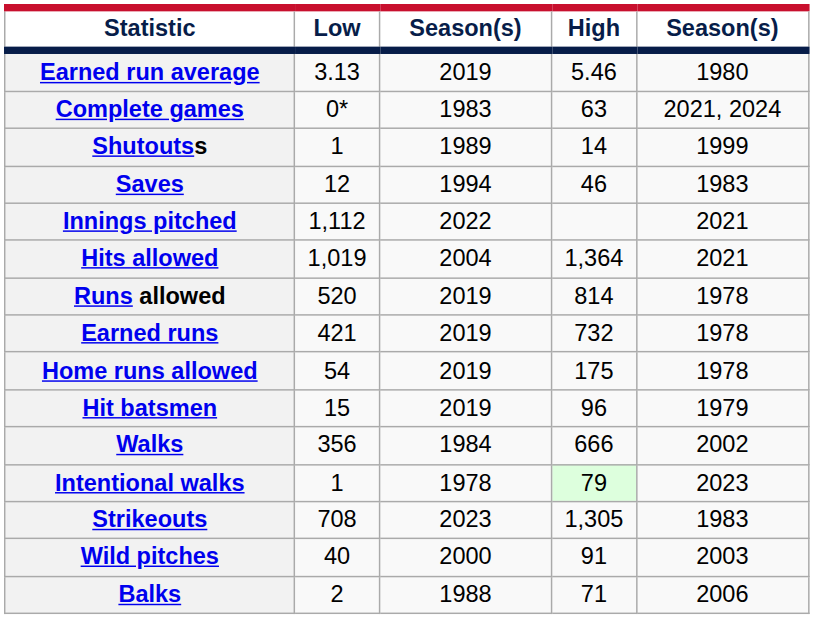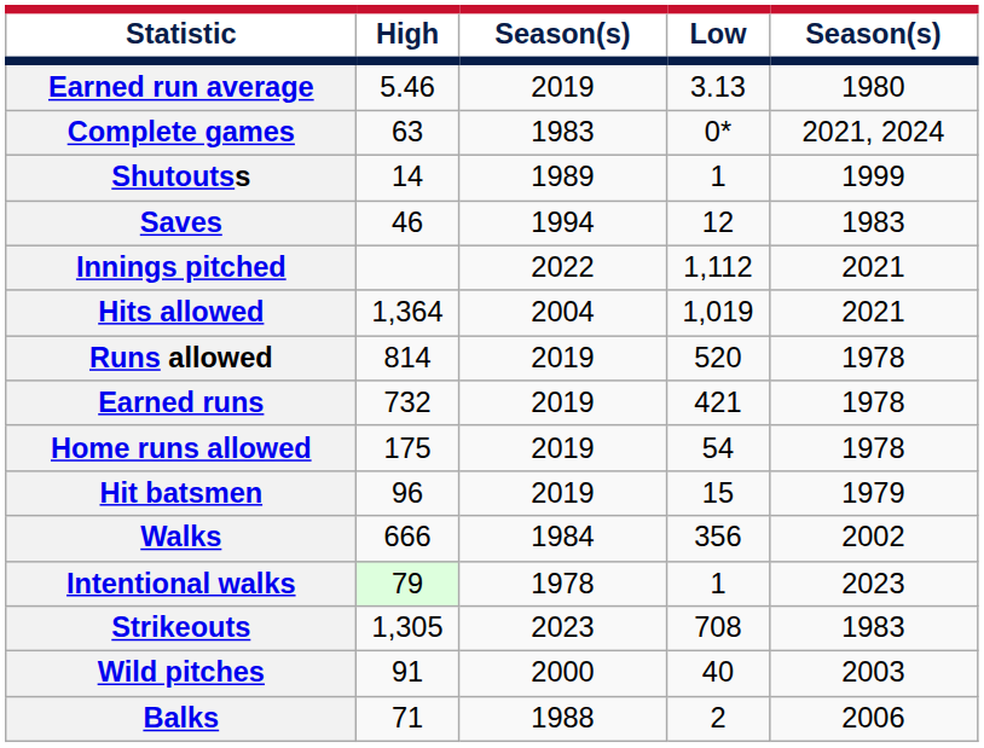 <table class="wikitable sortable plainrowheaders" style="text-align:center">
 <tr>
 <th width="190px" scope="col" style="background-color:#ffffff; border-top:#c8102e 5px solid; border-bottom:#071d49 5px solid; color:#071d49">Statistic</th>
+<th width="50px" class="unsortable" scope="col" style="background-color:#ffffff; border-top:#c8102e 5px solid; border-bottom:#071d49 5px solid; color:#071d49">High</th>
+<th width="110px" scope="col" style="background-color:#ffffff; border-top:#c8102e 5px solid; border-bottom:#071d49 5px solid; color:#071d49">Season(s)</th>
 <th width="50px" class="unsortable" scope="col" style="background-color:#ffffff; border-top:#c8102e 5px solid; border-bottom:#071d49 5px solid; color:#071d49">Low</th>
-<th width="110px" scope="col" style="background-color:#ffffff; border-top:#c8102e 5px solid; border-bottom:#071d49 5px solid; color:#071d49">Season(s)</th>
-<th width="50px" class="unsortable" scope="col" style="background-color:#ffffff; border-top:#c8102e 5px solid; border-bottom:#071d49 5px solid; color:#071d49">High</th>
 <th width="110px" scope="col" style="background-color:#ffffff; border-top:#c8102e 5px solid; border-bottom:#071d49 5px solid; color:#071d49">Season(s)</th>
 </tr>
 <tr>
 <th scope="row" style="text-align:center"><a href='#'>Earned run average</a></th>
+<td>5.46</td>
+<td>2019</td>
 <td>3.13</td>
-<td>2019</td>
-<td>5.46</td>
 <td>1980</td>
 </tr>
 <tr>
 <th scope="row" style="text-align:center"><a href='#'>Complete games</a></th>
+<td>63</td>
+<td>1983</td>
 <td>0*</td>
-<td>1983</td>
-<td>63</td>
 <td>2021, 2024</td>
 </tr>
 <tr>
 <th scope="row" style="text-align:center"><a href='#'>Shutouts</a>s</th>
+<td>14</td>
+<td>1989</td>
 <td>1</td>
-<td>1989</td>
-<td>14</td>
 <td>1999</td>
 </tr>
 <tr>
 <th scope="row" style="text-align:center"><a href='#'>Saves</a></th>
+<td>46</td>
+<td>1994</td>
 <td>12</td>
-<td>1994</td>
-<td>46</td>
 <td>1983</td>
 </tr>
 <tr>
 <th scope="row" style="text-align:center"><a href='#'>Innings pitched</a></th>
+<td></td>
+<td>2022</td>
 <td>1,112</td>
-<td>2022</td>
-<td></td>
 <td>2021</td>
 </tr>
 <tr>
 <th scope="row" style="text-align:center"><a href='#'>Hits allowed</a></th>
+<td>1,364</td>
+<td>2004</td>
 <td>1,019</td>
-<td>2004</td>
-<td>1,364</td>
 <td>2021</td>
 </tr>
 <tr>
 <th scope="row" style="text-align:center"><a href='#'>Runs</a> allowed</th>
+<td>814</td>
+<td>2019</td>
 <td>520</td>
-<td>2019</td>
-<td>814</td>
 <td>1978</td>
 </tr>
 <tr>
 <th scope="row" style="text-align:center"><a href='#'>Earned runs</a></th>
+<td>732</td>
+<td>2019</td>
 <td>421</td>
-<td>2019</td>
-<td>732</td>
 <td>1978</td>
 </tr>
 <tr>
 <th scope="row" style="text-align:center"><a href='#'>Home runs allowed</a></th>
+<td>175</td>
+<td>2019</td>
 <td>54</td>
-<td>2019</td>
-<td>175</td>
 <td>1978</td>
 </tr>
 <tr>
 <th scope="row" style="text-align:center"><a href='#'>Hit batsmen</a></th>
+<td>96</td>
+<td>2019</td>
 <td>15</td>
-<td>2019</td>
-<td>96</td>
 <td>1979</td>
 </tr>
 <tr>
 <th scope="row" style="text-align:center"><a href='#'>Walks</a></th>
+<td>666</td>
+<td>1984</td>
 <td>356</td>
-<td>1984</td>
-<td>666</td>
 <td>2002</td>
 </tr>
 <tr>
 <th scope="row" style="text-align:center"><a href='#'>Intentional walks</a></th>
+<td bgcolor="#DDFFDD">79</td>
+<td>1978</td>
 <td>1</td>
-<td>1978</td>
-<td bgcolor="#DDFFDD">79</td>
 <td>2023</td>
 </tr>
 <tr>
 <th scope="row" style="text-align:center"><a href='#'>Strikeouts</a></th>
+<td>1,305</td>
+<td>2023</td>
 <td>708</td>
-<td>2023</td>
-<td>1,305</td>
 <td>1983</td>
 </tr>
 <tr>
 <th scope="row" style="text-align:center"><a href='#'>Wild pitches</a></th>
+<td>91</td>
+<td>2000</td>
 <td>40</td>
-<td>2000</td>
-<td>91</td>
 <td>2003</td>
 </tr>
 <tr>
 <th scope="row" style="text-align:center"><a href='#'>Balks</a></th>
+<td>71</td>
+<td>1988</td>
 <td>2</td>
-<td>1988</td>
-<td>71</td>
 <td>2006</td>
 </tr>
 </table>
